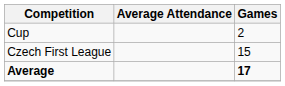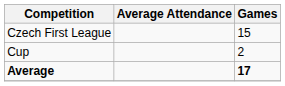 <table class="wikitable"  class= style="text-align:center; border:1px #aaa solid; font-size:95%;">
 <tr>
 <th>Competition</th>
 <th>Average Attendance</th>
 <th>Games</th>
 </tr>
 <tr>
+<td>Czech First League</td>
+<td></td>
+<td>15</td>
+</tr>
+<tr>
 <td>Cup</td>
 <td></td>
 <td>2</td>
-</tr>
-<tr>
-<td>Czech First League</td>
-<td></td>
-<td>15</td>
 </tr>
 <tr>
 <td><strong>Average</strong></td>
 <td><strong></strong></td>
 <td><strong>17</strong></td>
 </tr>
 <tr>
 </tr>
 </table>
